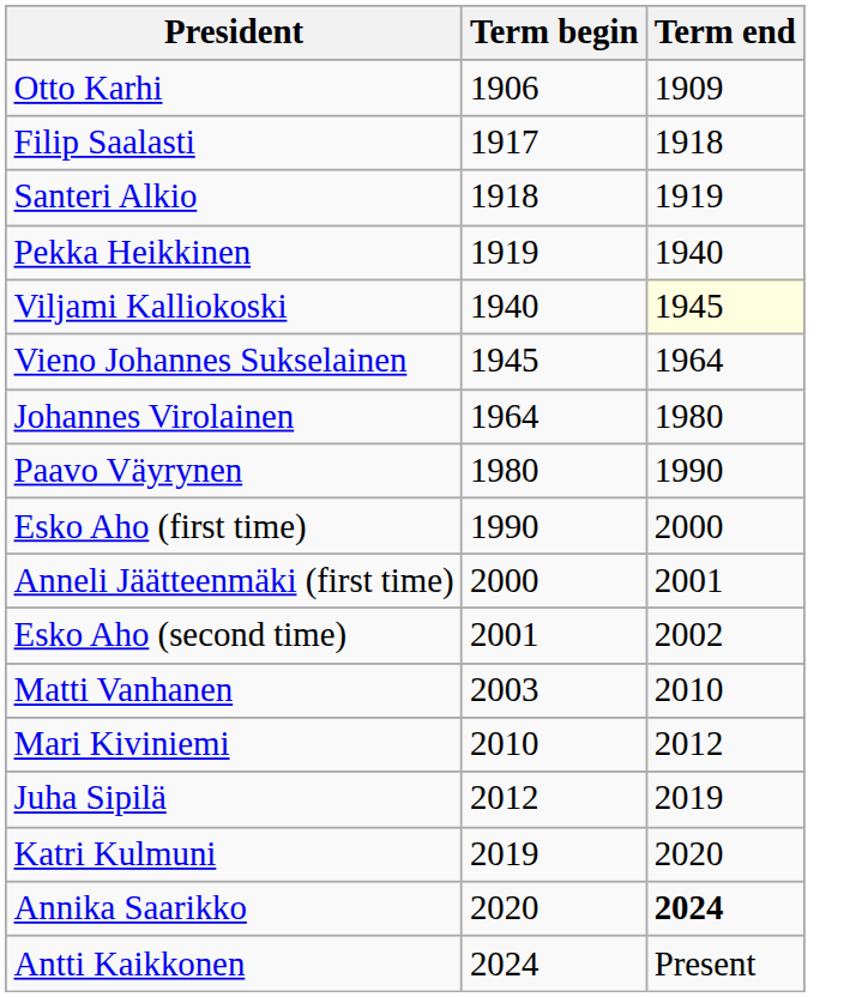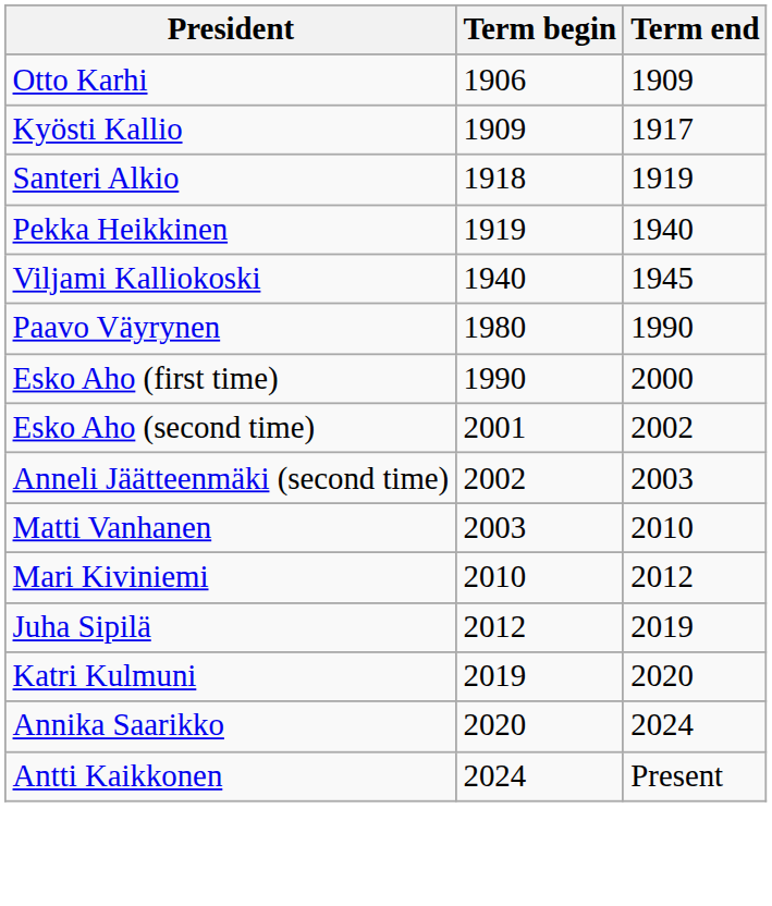 <table class="wikitable">
 <tr>
 <th>President</th>
 <th>Term begin</th>
 <th>Term end</th>
 </tr>
 <tr>
 <td><a href='#'>Otto Karhi</a></td>
 <td>1906</td>
 <td>1909</td>
 </tr>
 <tr>
-<td><a href='#'>Filip Saalasti</a></td>
+<td><a href='#'>Kyösti Kallio</a></td>
+<td>1909</td>
 <td>1917</td>
-<td>1918</td>
 </tr>
 <tr>
 <td><a href='#'>Santeri Alkio</a></td>
 <td>1918</td>
 <td>1919</td>
 </tr>
 <tr>
 <td><a href='#'>Pekka Heikkinen</a></td>
 <td>1919</td>
 <td>1940</td>
 </tr>
 <tr>
 <td><a href='#'>Viljami Kalliokoski</a></td>
 <td>1940</td>
-<td style="background: lightyellow;">1945</td>
-</tr>
-<tr>
-<td><a href='#'>Vieno Johannes Sukselainen</a></td>
 <td>1945</td>
-<td>1964</td>
-</tr>
-<tr>
-<td><a href='#'>Johannes Virolainen</a></td>
-<td>1964</td>
-<td>1980</td>
 </tr>
 <tr>
 <td><a href='#'>Paavo Väyrynen</a></td>
 <td>1980</td>
 <td>1990</td>
 </tr>
 <tr>
 <td><a href='#'>Esko Aho</a> (first time)</td>
 <td>1990</td>
 <td>2000</td>
 </tr>
 <tr>
-<td><a href='#'>Anneli Jäätteenmäki</a> (first time)</td>
-<td>2000</td>
-<td>2001</td>
-</tr>
-<tr>
 <td><a href='#'>Esko Aho</a> (second time)</td>
 <td>2001</td>
 <td>2002</td>
+</tr>
+<tr>
+<td><a href='#'>Anneli Jäätteenmäki</a> (second time)</td>
+<td>2002</td>
+<td>2003</td>
 </tr>
 <tr>
 <td><a href='#'>Matti Vanhanen</a></td>
 <td>2003</td>
 <td>2010</td>
 </tr>
 <tr>
 <td><a href='#'>Mari Kiviniemi</a></td>
 <td>2010</td>
 <td>2012</td>
 </tr>
 <tr>
 <td><a href='#'>Juha Sipilä</a></td>
 <td>2012</td>
 <td>2019</td>
 </tr>
 <tr>
 <td><a href='#'>Katri Kulmuni</a></td>
 <td>2019</td>
 <td>2020</td>
 </tr>
 <tr>
 <td><a href='#'>Annika Saarikko</a></td>
 <td>2020</td>
-<td><strong>2024</strong></td>
+<td>2024</td>
 </tr>
 <tr>
 <td><a href='#'>Antti Kaikkonen</a></td>
 <td>2024</td>
 <td>Present</td>
 </tr>
 </table>
